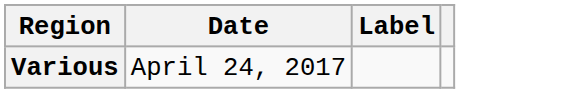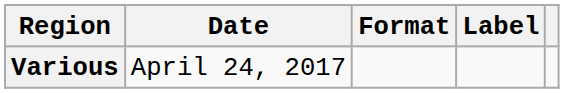 <table class="wikitable plainrowheaders">
 <tr>
 <th>Region</th>
 <th>Date</th>
+<th>Format</th>
 <th>Label</th>
 <th></th>
 </tr>
 <tr>
 <th scope="row">Various</th>
 <td>April 24, 2017</td>
 <td></td>
+<td></td>
 <td align="center"></td>
 </tr>
 </table>
